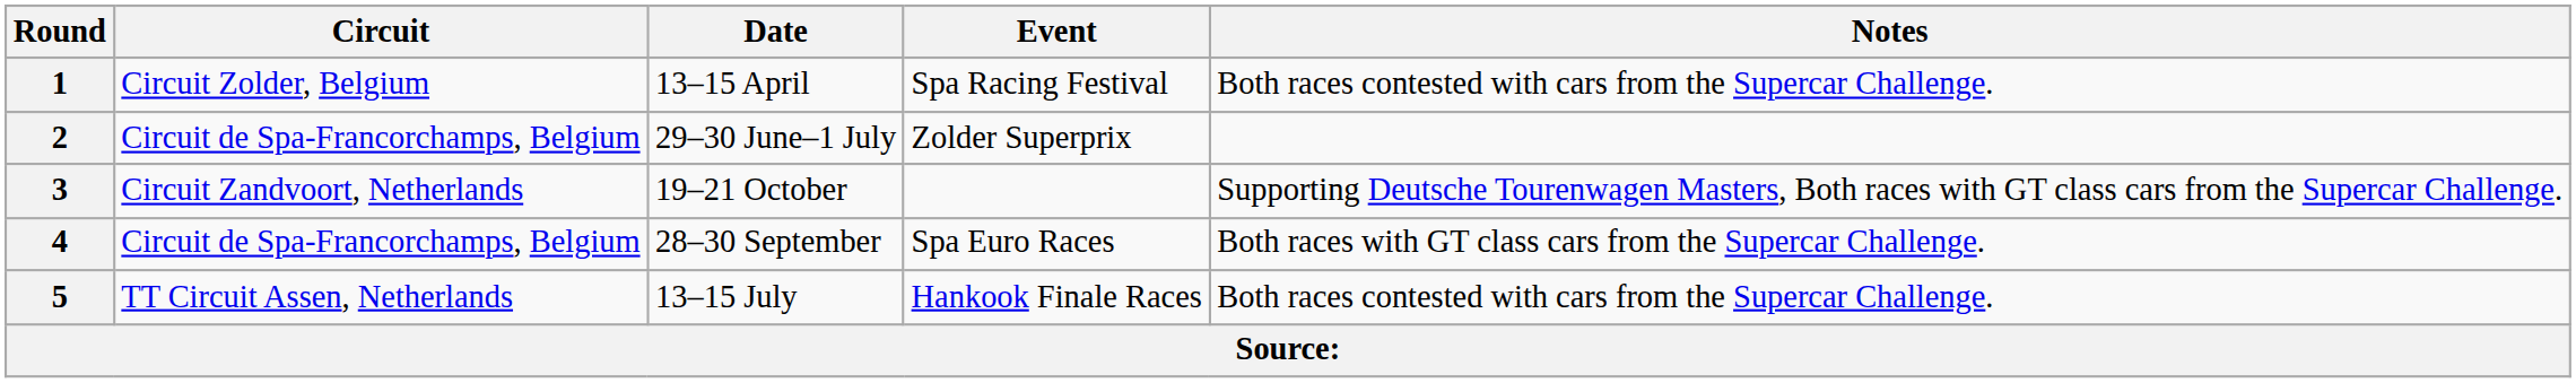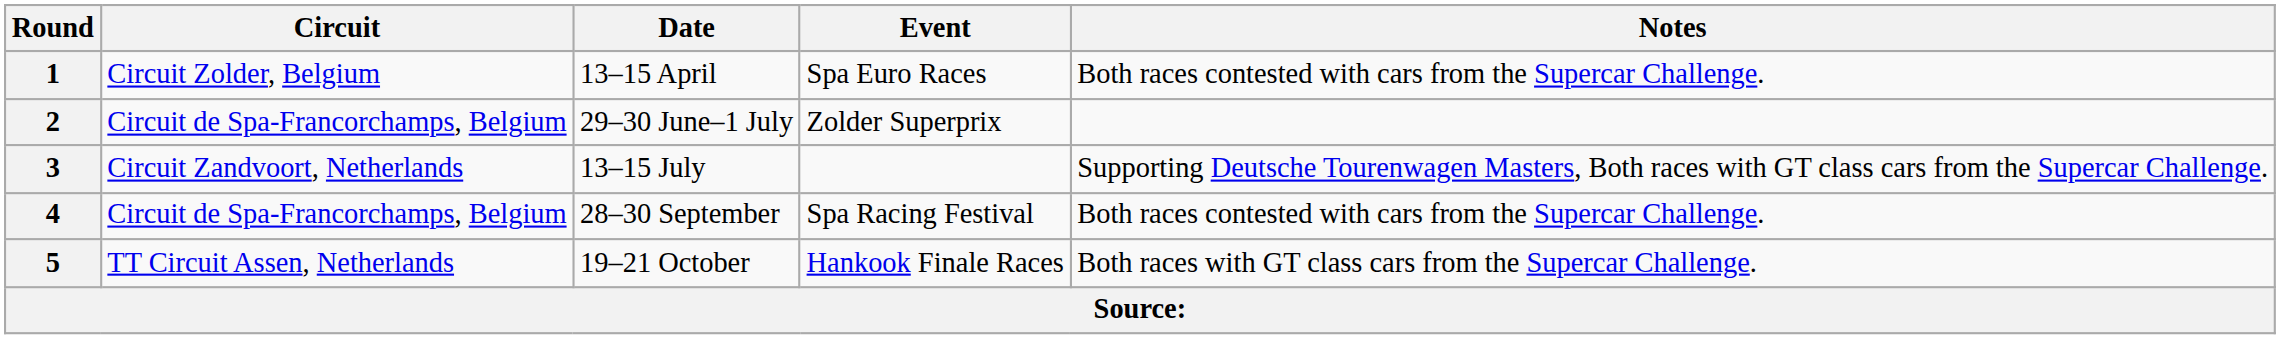 <table class="wikitable" style="font-size: 85%;">
 <tr>
 <th>Round</th>
 <th>Circuit</th>
 <th>Date</th>
 <th>Event</th>
 <th>Notes</th>
 </tr>
 <tr>
 <th>1</th>
 <td> <a href='#'>Circuit Zolder</a>, <a href='#'>Belgium</a></td>
 <td>13–15 April</td>
-<td>Spa Racing Festival</td>
+<td>Spa Euro Races</td>
 <td>Both races contested with cars from the <a href='#'>Supercar Challenge</a>.</td>
 </tr>
 <tr>
 <th>2</th>
 <td> <a href='#'>Circuit de Spa-Francorchamps</a>, <a href='#'>Belgium</a></td>
 <td>29–30 June–1 July</td>
 <td>Zolder Superprix</td>
 <td></td>
 </tr>
 <tr>
 <th>3</th>
 <td> <a href='#'>Circuit Zandvoort</a>, <a href='#'>Netherlands</a></td>
-<td>19–21 October</td>
+<td>13–15 July</td>
 <td></td>
 <td>Supporting <a href='#'>Deutsche Tourenwagen Masters</a>, Both races with GT class cars from the <a href='#'>Supercar Challenge</a>.</td>
 </tr>
 <tr>
 <th>4</th>
 <td> <a href='#'>Circuit de Spa-Francorchamps</a>, <a href='#'>Belgium</a></td>
 <td>28–30 September</td>
-<td>Spa Euro Races</td>
-<td>Both races with GT class cars from the <a href='#'>Supercar Challenge</a>.</td>
+<td>Spa Racing Festival</td>
+<td>Both races contested with cars from the <a href='#'>Supercar Challenge</a>.</td>
 </tr>
 <tr>
 <th>5</th>
 <td> <a href='#'>TT Circuit Assen</a>, <a href='#'>Netherlands</a></td>
-<td>13–15 July</td>
+<td>19–21 October</td>
 <td><a href='#'>Hankook</a> Finale Races</td>
-<td>Both races contested with cars from the <a href='#'>Supercar Challenge</a>.</td>
+<td>Both races with GT class cars from the <a href='#'>Supercar Challenge</a>.</td>
 </tr>
 <tr>
 <th colspan=5>Source:</th>
 </tr>
 </table>
